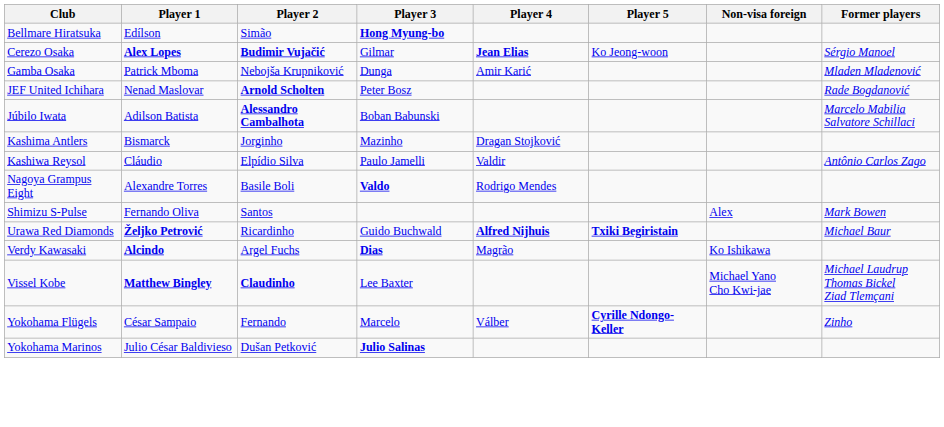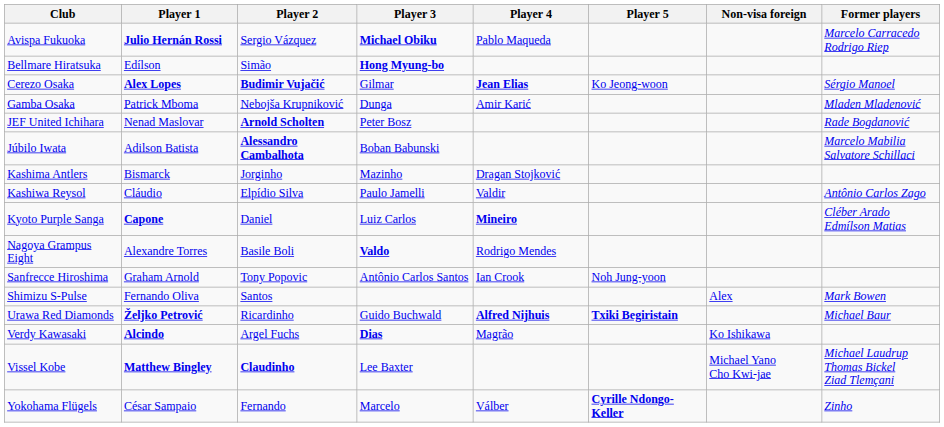 <table class="wikitable">
 <tr>
 <th width="170">Club</th>
 <th width="170">Player 1</th>
 <th width="170">Player 2</th>
 <th width="170">Player 3</th>
 <th width="170">Player 4</th>
 <th width="170">Player 5</th>
 <th width="170">Non-visa foreign</th>
 <th width="170">Former players</th>
+</tr>
+<tr>
+<td><a href='#'>Avispa Fukuoka</a></td>
+<td> <strong><a href='#'>Julio Hernán Rossi</a></strong></td>
+<td> <a href='#'>Sergio Vázquez</a></td>
+<td> <strong><a href='#'>Michael Obiku</a></strong></td>
+<td> <a href='#'>Pablo Maqueda</a></td>
+<td></td>
+<td></td>
+<td> <em><a href='#'>Marcelo Carracedo</a></em><br> <em><a href='#'>Rodrigo Riep</a></em></td>
 </tr>
 <tr>
 <td><a href='#'>Bellmare Hiratsuka</a></td>
 <td> <a href='#'>Edílson</a></td>
 <td> <a href='#'>Simão</a></td>
 <td> <strong><a href='#'>Hong Myung-bo</a></strong></td>
 <td></td>
 <td></td>
 <td></td>
 <td></td>
 </tr>
 <tr>
 <td><a href='#'>Cerezo Osaka</a></td>
 <td> <strong><a href='#'>Alex Lopes</a></strong></td>
 <td> <strong><a href='#'>Budimir Vujačić</a></strong></td>
 <td> <a href='#'>Gilmar</a></td>
 <td> <strong><a href='#'>Jean Elias</a></strong></td>
 <td> <a href='#'>Ko Jeong-woon</a></td>
 <td></td>
 <td> <em><a href='#'>Sérgio Manoel</a></em></td>
 </tr>
 <tr>
 <td><a href='#'>Gamba Osaka</a></td>
 <td> <a href='#'>Patrick Mboma</a></td>
 <td> <a href='#'>Nebojša Krupniković</a></td>
 <td> <a href='#'>Dunga</a></td>
 <td> <a href='#'>Amir Karić</a></td>
 <td></td>
 <td></td>
 <td> <em><a href='#'>Mladen Mladenović</a></em></td>
 </tr>
 <tr>
 <td><a href='#'>JEF United Ichihara</a></td>
 <td> <a href='#'>Nenad Maslovar</a></td>
 <td> <strong><a href='#'>Arnold Scholten</a></strong></td>
 <td> <a href='#'>Peter Bosz</a></td>
 <td></td>
 <td></td>
 <td></td>
 <td> <em><a href='#'>Rade Bogdanović</a></em></td>
 </tr>
 <tr>
 <td><a href='#'>Júbilo Iwata</a></td>
 <td> <a href='#'>Adilson Batista</a></td>
 <td> <strong><a href='#'>Alessandro Cambalhota</a></strong></td>
 <td> <a href='#'>Boban Babunski</a></td>
 <td></td>
 <td></td>
 <td></td>
 <td> <em><a href='#'>Marcelo Mabilia</a></em><br> <em><a href='#'>Salvatore Schillaci</a></em></td>
 </tr>
 <tr>
 <td><a href='#'>Kashima Antlers</a></td>
 <td> <a href='#'>Bismarck</a></td>
 <td> <a href='#'>Jorginho</a></td>
 <td> <a href='#'>Mazinho</a></td>
 <td> <a href='#'>Dragan Stojković</a></td>
 <td></td>
 <td></td>
 <td></td>
 </tr>
 <tr>
 <td><a href='#'>Kashiwa Reysol</a></td>
 <td> <a href='#'>Cláudio</a></td>
 <td> <a href='#'>Elpídio Silva</a></td>
 <td> <a href='#'>Paulo Jamelli</a></td>
 <td> <a href='#'>Valdir</a></td>
 <td></td>
 <td></td>
 <td> <em><a href='#'>Antônio Carlos Zago</a></em></td>
 </tr>
 <tr>
+<td><a href='#'>Kyoto Purple Sanga</a></td>
+<td> <strong><a href='#'>Capone</a></strong></td>
+<td> <a href='#'>Daniel</a></td>
+<td> <a href='#'>Luiz Carlos</a></td>
+<td> <strong><a href='#'>Mineiro</a></strong></td>
+<td></td>
+<td></td>
+<td> <em><a href='#'>Cléber Arado</a></em><br> <em><a href='#'>Edmílson Matias</a></em></td>
+</tr>
+<tr>
 <td><a href='#'>Nagoya Grampus Eight</a></td>
 <td> <a href='#'>Alexandre Torres</a></td>
 <td> <a href='#'>Basile Boli</a></td>
 <td> <strong><a href='#'>Valdo</a></strong></td>
 <td> <a href='#'>Rodrigo Mendes</a></td>
 <td></td>
+<td></td>
+<td></td>
+</tr>
+<tr>
+<td><a href='#'>Sanfrecce Hiroshima</a></td>
+<td> <a href='#'>Graham Arnold</a></td>
+<td> <a href='#'>Tony Popovic</a></td>
+<td> <a href='#'>Antônio Carlos Santos</a></td>
+<td> <a href='#'>Ian Crook</a></td>
+<td> <a href='#'>Noh Jung-yoon</a></td>
 <td></td>
 <td></td>
 </tr>
 <tr>
 <td><a href='#'>Shimizu S-Pulse</a></td>
 <td> <a href='#'>Fernando Oliva</a></td>
 <td> <a href='#'>Santos</a></td>
 <td></td>
 <td></td>
 <td></td>
 <td> <a href='#'>Alex</a></td>
 <td> <em><a href='#'>Mark Bowen</a></em></td>
 </tr>
 <tr>
 <td><a href='#'>Urawa Red Diamonds</a></td>
 <td> <strong><a href='#'>Željko Petrović</a></strong></td>
 <td> <a href='#'>Ricardinho</a></td>
 <td> <a href='#'>Guido Buchwald</a></td>
 <td> <strong><a href='#'>Alfred Nijhuis</a></strong></td>
 <td> <strong><a href='#'>Txiki Begiristain</a></strong></td>
 <td></td>
 <td> <em><a href='#'>Michael Baur</a></em></td>
 </tr>
 <tr>
 <td><a href='#'>Verdy Kawasaki</a></td>
 <td> <strong><a href='#'>Alcindo</a></strong></td>
 <td> <a href='#'>Argel Fuchs</a></td>
 <td> <strong><a href='#'>Dias</a></strong></td>
 <td> <a href='#'>Magrão</a></td>
 <td></td>
 <td> <a href='#'>Ko Ishikawa</a></td>
 <td></td>
 </tr>
 <tr>
 <td><a href='#'>Vissel Kobe</a></td>
 <td> <strong><a href='#'>Matthew Bingley</a></strong></td>
 <td> <strong><a href='#'>Claudinho</a></strong></td>
 <td> <a href='#'>Lee Baxter</a></td>
 <td></td>
 <td></td>
 <td> <a href='#'>Michael Yano</a><br> <a href='#'>Cho Kwi-jae</a></td>
 <td> <em><a href='#'>Michael Laudrup</a></em><br> <em><a href='#'>Thomas Bickel</a></em><br>  <em><a href='#'>Ziad Tlemçani</a></em></td>
 </tr>
 <tr>
 <td><a href='#'>Yokohama Flügels</a></td>
 <td> <a href='#'>César Sampaio</a></td>
 <td> <a href='#'>Fernando</a></td>
 <td> <a href='#'>Marcelo</a></td>
 <td> <a href='#'>Válber</a></td>
 <td> <strong><a href='#'>Cyrille Ndongo-Keller</a></strong></td>
 <td></td>
 <td> <em><a href='#'>Zinho</a></em></td>
 </tr>
-<tr>
-<td><a href='#'>Yokohama Marinos</a></td>
-<td> <a href='#'>Julio César Baldivieso</a></td>
-<td> <a href='#'>Dušan Petković</a></td>
-<td> <strong><a href='#'>Julio Salinas</a></strong></td>
-<td></td>
-<td></td>
-<td></td>
-<td></td>
-</tr>
 </table>
